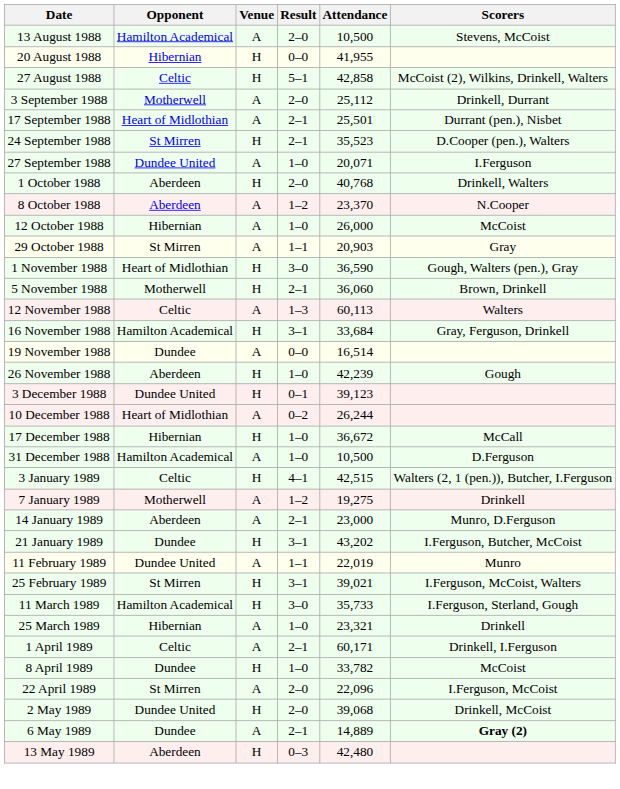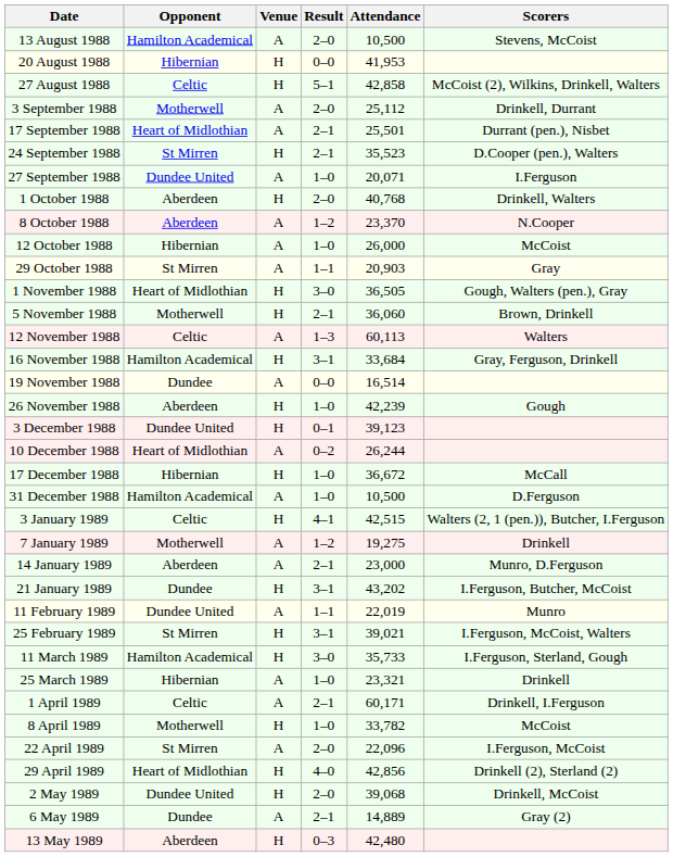 <table class="wikitable sortable" style="font-size:100%; text-align:center">
 <tr>
 <th>Date</th>
 <th>Opponent</th>
 <th>Venue</th>
 <th>Result</th>
 <th>Attendance</th>
 <th>Scorers</th>
 </tr>
 <tr bgcolor = "#EEFFEE">
 <td>13 August 1988</td>
 <td><a href='#'>Hamilton Academical</a></td>
 <td>A</td>
 <td>2–0</td>
 <td>10,500</td>
 <td>Stevens, McCoist</td>
 </tr>
 <tr bgcolor = "#FFFFEE">
 <td>20 August 1988</td>
 <td><a href='#'>Hibernian</a></td>
 <td>H</td>
 <td>0–0</td>
-<td>41,955</td>
+<td>41,953</td>
 <td></td>
 </tr>
 <tr bgcolor = "#EEFFEE">
 <td>27 August 1988</td>
 <td><a href='#'>Celtic</a></td>
 <td>H</td>
 <td>5–1</td>
 <td>42,858</td>
 <td>McCoist (2), Wilkins, Drinkell, Walters</td>
 </tr>
 <tr bgcolor = "#EEFFEE">
 <td>3 September 1988</td>
 <td><a href='#'>Motherwell</a></td>
 <td>A</td>
 <td>2–0</td>
 <td>25,112</td>
 <td>Drinkell, Durrant</td>
 </tr>
 <tr bgcolor = "#EEFFEE">
 <td>17 September 1988</td>
 <td><a href='#'>Heart of Midlothian</a></td>
 <td>A</td>
 <td>2–1</td>
 <td>25,501</td>
 <td>Durrant (pen.), Nisbet</td>
 </tr>
 <tr bgcolor = "#EEFFEE">
 <td>24 September 1988</td>
 <td><a href='#'>St Mirren</a></td>
 <td>H</td>
 <td>2–1</td>
 <td>35,523</td>
 <td>D.Cooper (pen.), Walters</td>
 </tr>
 <tr bgcolor = "#EEFFEE">
 <td>27 September 1988</td>
 <td><a href='#'>Dundee United</a></td>
 <td>A</td>
 <td>1–0</td>
 <td>20,071</td>
 <td>I.Ferguson</td>
 </tr>
 <tr bgcolor = "#EEFFEE">
 <td>1 October 1988</td>
 <td>Aberdeen</td>
 <td>H</td>
 <td>2–0</td>
 <td>40,768</td>
 <td>Drinkell, Walters</td>
 </tr>
 <tr bgcolor = "#FFEEEE">
 <td>8 October 1988</td>
 <td><a href='#'>Aberdeen</a></td>
 <td>A</td>
 <td>1–2</td>
 <td>23,370</td>
 <td>N.Cooper</td>
 </tr>
 <tr bgcolor = "#EEFFEE">
 <td>12 October 1988</td>
 <td>Hibernian</td>
 <td>A</td>
 <td>1–0</td>
 <td>26,000</td>
 <td>McCoist</td>
 </tr>
 <tr bgcolor = "#FFFFEE">
 <td>29 October 1988</td>
 <td>St Mirren</td>
 <td>A</td>
 <td>1–1</td>
 <td>20,903</td>
 <td>Gray</td>
 </tr>
 <tr bgcolor = "#EEFFEE">
 <td>1 November 1988</td>
 <td>Heart of Midlothian</td>
 <td>H</td>
 <td>3–0</td>
-<td>36,590</td>
+<td>36,505</td>
 <td>Gough, Walters (pen.), Gray</td>
 </tr>
 <tr bgcolor = "#EEFFEE">
 <td>5 November 1988</td>
 <td>Motherwell</td>
 <td>H</td>
 <td>2–1</td>
 <td>36,060</td>
 <td>Brown, Drinkell</td>
 </tr>
 <tr bgcolor = "#FFEEEE">
 <td>12 November 1988</td>
 <td>Celtic</td>
 <td>A</td>
 <td>1–3</td>
 <td>60,113</td>
 <td>Walters</td>
 </tr>
 <tr bgcolor = "#EEFFEE">
 <td>16 November 1988</td>
 <td>Hamilton Academical</td>
 <td>H</td>
 <td>3–1</td>
 <td>33,684</td>
 <td>Gray, Ferguson, Drinkell</td>
 </tr>
 <tr bgcolor = "#FFFFEE">
 <td>19 November 1988</td>
 <td>Dundee</td>
 <td>A</td>
 <td>0–0</td>
 <td>16,514</td>
 <td></td>
 </tr>
 <tr bgcolor = "#EEFFEE">
 <td>26 November 1988</td>
 <td>Aberdeen</td>
 <td>H</td>
 <td>1–0</td>
 <td>42,239</td>
 <td>Gough</td>
 </tr>
 <tr bgcolor = "#FFEEEE">
 <td>3 December 1988</td>
 <td>Dundee United</td>
 <td>H</td>
 <td>0–1</td>
 <td>39,123</td>
 <td></td>
 </tr>
 <tr bgcolor = "#FFEEEE">
 <td>10 December 1988</td>
 <td>Heart of Midlothian</td>
 <td>A</td>
 <td>0–2</td>
 <td>26,244</td>
 <td></td>
 </tr>
 <tr bgcolor = "#EEFFEE">
 <td>17 December 1988</td>
 <td>Hibernian</td>
 <td>H</td>
 <td>1–0</td>
 <td>36,672</td>
 <td>McCall</td>
 </tr>
 <tr bgcolor = "#EEFFEE">
 <td>31 December 1988</td>
 <td>Hamilton Academical</td>
 <td>A</td>
 <td>1–0</td>
 <td>10,500</td>
 <td>D.Ferguson</td>
 </tr>
 <tr bgcolor = "#EEFFEE">
 <td>3 January 1989</td>
 <td>Celtic</td>
 <td>H</td>
 <td>4–1</td>
 <td>42,515</td>
 <td>Walters (2, 1 (pen.)), Butcher, I.Ferguson</td>
 </tr>
 <tr bgcolor = "#FFEEEE">
 <td>7 January 1989</td>
 <td>Motherwell</td>
 <td>A</td>
 <td>1–2</td>
 <td>19,275</td>
 <td>Drinkell</td>
 </tr>
 <tr bgcolor = "#EEFFEE">
 <td>14 January 1989</td>
 <td>Aberdeen</td>
 <td>A</td>
 <td>2–1</td>
 <td>23,000</td>
 <td>Munro, D.Ferguson</td>
 </tr>
 <tr bgcolor = "#EEFFEE">
 <td>21 January 1989</td>
 <td>Dundee</td>
 <td>H</td>
 <td>3–1</td>
 <td>43,202</td>
 <td>I.Ferguson, Butcher, McCoist</td>
 </tr>
 <tr bgcolor = "#FFFFEE">
 <td>11 February 1989</td>
 <td>Dundee United</td>
 <td>A</td>
 <td>1–1</td>
 <td>22,019</td>
 <td>Munro</td>
 </tr>
 <tr bgcolor = "#EEFFEE">
 <td>25 February 1989</td>
 <td>St Mirren</td>
 <td>H</td>
 <td>3–1</td>
 <td>39,021</td>
 <td>I.Ferguson, McCoist, Walters</td>
 </tr>
 <tr bgcolor = "#EEFFEE">
 <td>11 March 1989</td>
 <td>Hamilton Academical</td>
 <td>H</td>
 <td>3–0</td>
 <td>35,733</td>
 <td>I.Ferguson, Sterland, Gough</td>
 </tr>
 <tr bgcolor = "#EEFFEE">
 <td>25 March 1989</td>
 <td>Hibernian</td>
 <td>A</td>
 <td>1–0</td>
 <td>23,321</td>
 <td>Drinkell</td>
 </tr>
 <tr bgcolor = "#EEFFEE">
 <td>1 April 1989</td>
 <td>Celtic</td>
 <td>A</td>
 <td>2–1</td>
 <td>60,171</td>
 <td>Drinkell, I.Ferguson</td>
 </tr>
 <tr bgcolor = "#EEFFEE">
 <td>8 April 1989</td>
-<td>Dundee</td>
+<td>Motherwell</td>
 <td>H</td>
 <td>1–0</td>
 <td>33,782</td>
 <td>McCoist</td>
 </tr>
 <tr bgcolor = "#EEFFEE">
 <td>22 April 1989</td>
 <td>St Mirren</td>
 <td>A</td>
 <td>2–0</td>
 <td>22,096</td>
 <td>I.Ferguson, McCoist</td>
+</tr>
+<tr bgcolor = "#EEFFEE">
+<td>29 April 1989</td>
+<td>Heart of Midlothian</td>
+<td>H</td>
+<td>4–0</td>
+<td>42,856</td>
+<td>Drinkell (2), Sterland (2)</td>
 </tr>
 <tr bgcolor = "#EEFFEE">
 <td>2 May 1989</td>
 <td>Dundee United</td>
 <td>H</td>
 <td>2–0</td>
 <td>39,068</td>
 <td>Drinkell, McCoist</td>
 </tr>
 <tr bgcolor = "#EEFFEE">
 <td>6 May 1989</td>
 <td>Dundee</td>
 <td>A</td>
 <td>2–1</td>
 <td>14,889</td>
-<td><strong>Gray (2)</strong></td>
+<td>Gray (2)</td>
 </tr>
 <tr bgcolor = "#FFEEEE">
 <td>13 May 1989</td>
 <td>Aberdeen</td>
 <td>H</td>
 <td>0–3</td>
 <td>42,480</td>
 <td></td>
 </tr>
 </table>
